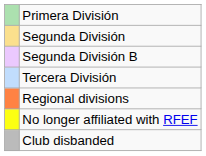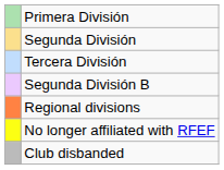 <table class="wikitable" style="text-align:left; font-size:95%;">
 <tr>
 <td width=10px bgcolor=ACE1AF></td>
 <td>Primera División</td>
 </tr>
 <tr>
 <td width=10px bgcolor=FBE08D></td>
 <td>Segunda División</td>
 </tr>
 <tr>
+<td width=10px bgcolor=C1DDFD></td>
+<td>Tercera División</td>
+</tr>
+<tr>
 <td width=10px bgcolor=EBC9FE></td>
 <td>Segunda División B</td>
-</tr>
-<tr>
-<td width=10px bgcolor=C1DDFD></td>
-<td>Tercera División</td>
 </tr>
 <tr>
 <td width=10px bgcolor=FF8243></td>
 <td>Regional divisions</td>
 </tr>
 <tr>
 <td width=10px bgcolor=FCFF13></td>
 <td>No longer affiliated with <a href='#'>RFEF</a></td>
 </tr>
 <tr>
 <td width=10px bgcolor=BBBBBB></td>
 <td>Club disbanded</td>
 </tr>
 </table>
